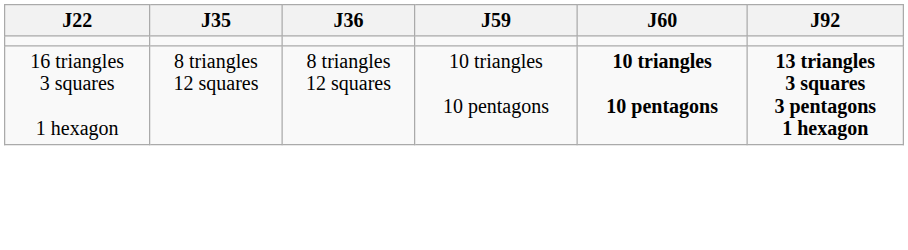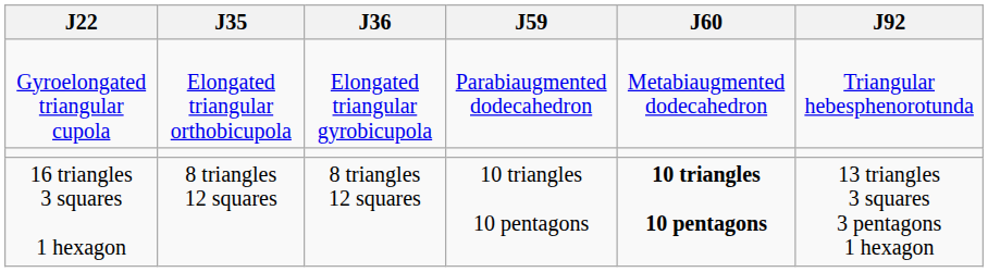 <table class=wikitable width=720>
 <tr>
 <th>J22</th>
 <th>J35</th>
 <th>J36</th>
 <th>J59</th>
 <th>J60</th>
 <th>J92</th>
+</tr>
+<tr align=center valign=top>
+<td><br><a href='#'>Gyroelongated triangular cupola</a></td>
+<td><br><a href='#'>Elongated triangular orthobicupola</a></td>
+<td><br><a href='#'>Elongated triangular gyrobicupola</a></td>
+<td><br><a href='#'>Parabiaugmented dodecahedron</a></td>
+<td><br><a href='#'>Metabiaugmented dodecahedron</a></td>
+<td><br><a href='#'>Triangular hebesphenorotunda</a></td>
 </tr>
 <tr>
 <td></td>
 <td></td>
 <td></td>
 <td></td>
 <td></td>
 <td></td>
 </tr>
 <tr align=center valign=top>
 <td>16 triangles<br>3 squares<br> <br>1 hexagon</td>
 <td>8 triangles<br>12 squares</td>
 <td>8 triangles<br>12 squares</td>
 <td>10 triangles<br> <br>10 pentagons</td>
 <td><strong>10 triangles<br> <br>10 pentagons</strong></td>
-<td><strong>13 triangles<br>3 squares<br>3 pentagons<br>1 hexagon</strong></td>
+<td>13 triangles<br>3 squares<br>3 pentagons<br>1 hexagon</td>
 </tr>
 </table>
